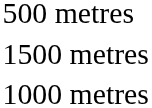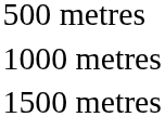 <table>
 <tr>
 <td>500 metres <br></td>
+<td></td>
+<td></td>
+<td></td>
+</tr>
+<tr>
+<td>1000 metres <br></td>
 <td></td>
 <td></td>
 <td></td>
 </tr>
 <tr>
 <td>1500 metres <br></td>
 <td></td>
 <td></td>
 <td></td>
 </tr>
-<tr>
-<td>1000 metres <br></td>
-<td></td>
-<td></td>
-<td></td>
-</tr>
 </table>
